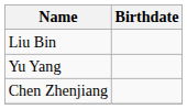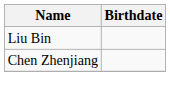 <table class="wikitable" style="text-align: left">
 <tr>
 <th>Name</th>
 <th>Birthdate</th>
 </tr>
 <tr>
 <td> Liu Bin</td>
 <td></td>
 </tr>
 <tr>
-<td> Yu Yang</td>
-<td></td>
-</tr>
-<tr>
 <td> Chen Zhenjiang</td>
 <td></td>
 </tr>
 <tr>
 </tr>
 </table>
